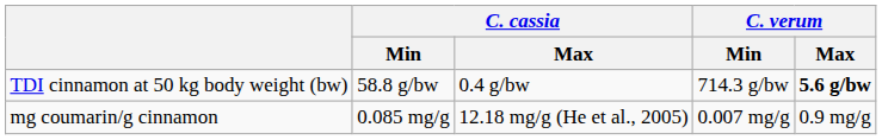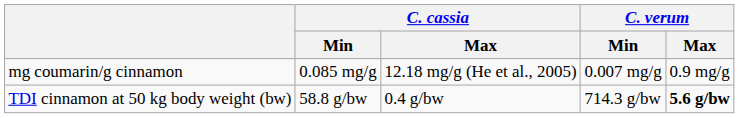 <table class="wikitable">
 <tr>
 <th rowspan="2"></th>
 <th colspan="2"><em><a href='#'>C. cassia</a></em></th>
 <th colspan="2"><em><a href='#'>C. verum</a></em></th>
 </tr>
 <tr>
 <th>Min</th>
 <th>Max</th>
 <th>Min</th>
 <th>Max</th>
 </tr>
 <tr>
+<td>mg coumarin/g cinnamon</td>
+<td>0.085 mg/g</td>
+<td>12.18 mg/g (He et al., 2005)</td>
+<td>0.007 mg/g</td>
+<td>0.9 mg/g</td>
+</tr>
+<tr>
 <td><a href='#'>TDI</a> cinnamon at 50 kg body weight (bw)</td>
 <td>58.8 g/bw</td>
 <td>0.4 g/bw</td>
 <td>714.3 g/bw</td>
 <td><strong>5.6 g/bw</strong></td>
 </tr>
-<tr>
-<td>mg coumarin/g cinnamon</td>
-<td>0.085 mg/g</td>
-<td>12.18 mg/g (He et al., 2005)</td>
-<td>0.007 mg/g</td>
-<td>0.9 mg/g</td>
-</tr>
 </table>
